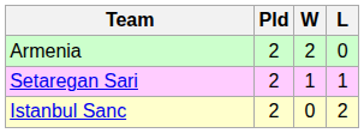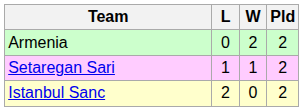 <table class="wikitable" style="text-align:center">
 <tr>
 <th style="width:200px;">Team</th>
+<th style="width:20px;">L</th>
+<th style="width:20px;">W</th>
 <th style="width:20px;">Pld</th>
-<th style="width:20px;">W</th>
-<th style="width:20px;">L</th>
 </tr>
 <tr style="background:#cfc">
 <td style="text-align:left;"> Armenia</td>
+<td>0</td>
 <td>2</td>
 <td>2</td>
-<td>0</td>
 </tr>
 <tr style="background:#fcf;">
 <td style="text-align:left;"> <a href='#'>Setaregan Sari</a></td>
-<td>2</td>
 <td>1</td>
 <td>1</td>
+<td>2</td>
 </tr>
 <tr style="background:#ffc">
 <td style="text-align:left;"> <a href='#'>Istanbul Sanc</a></td>
 <td>2</td>
 <td>0</td>
 <td>2</td>
 </tr>
 </table>
